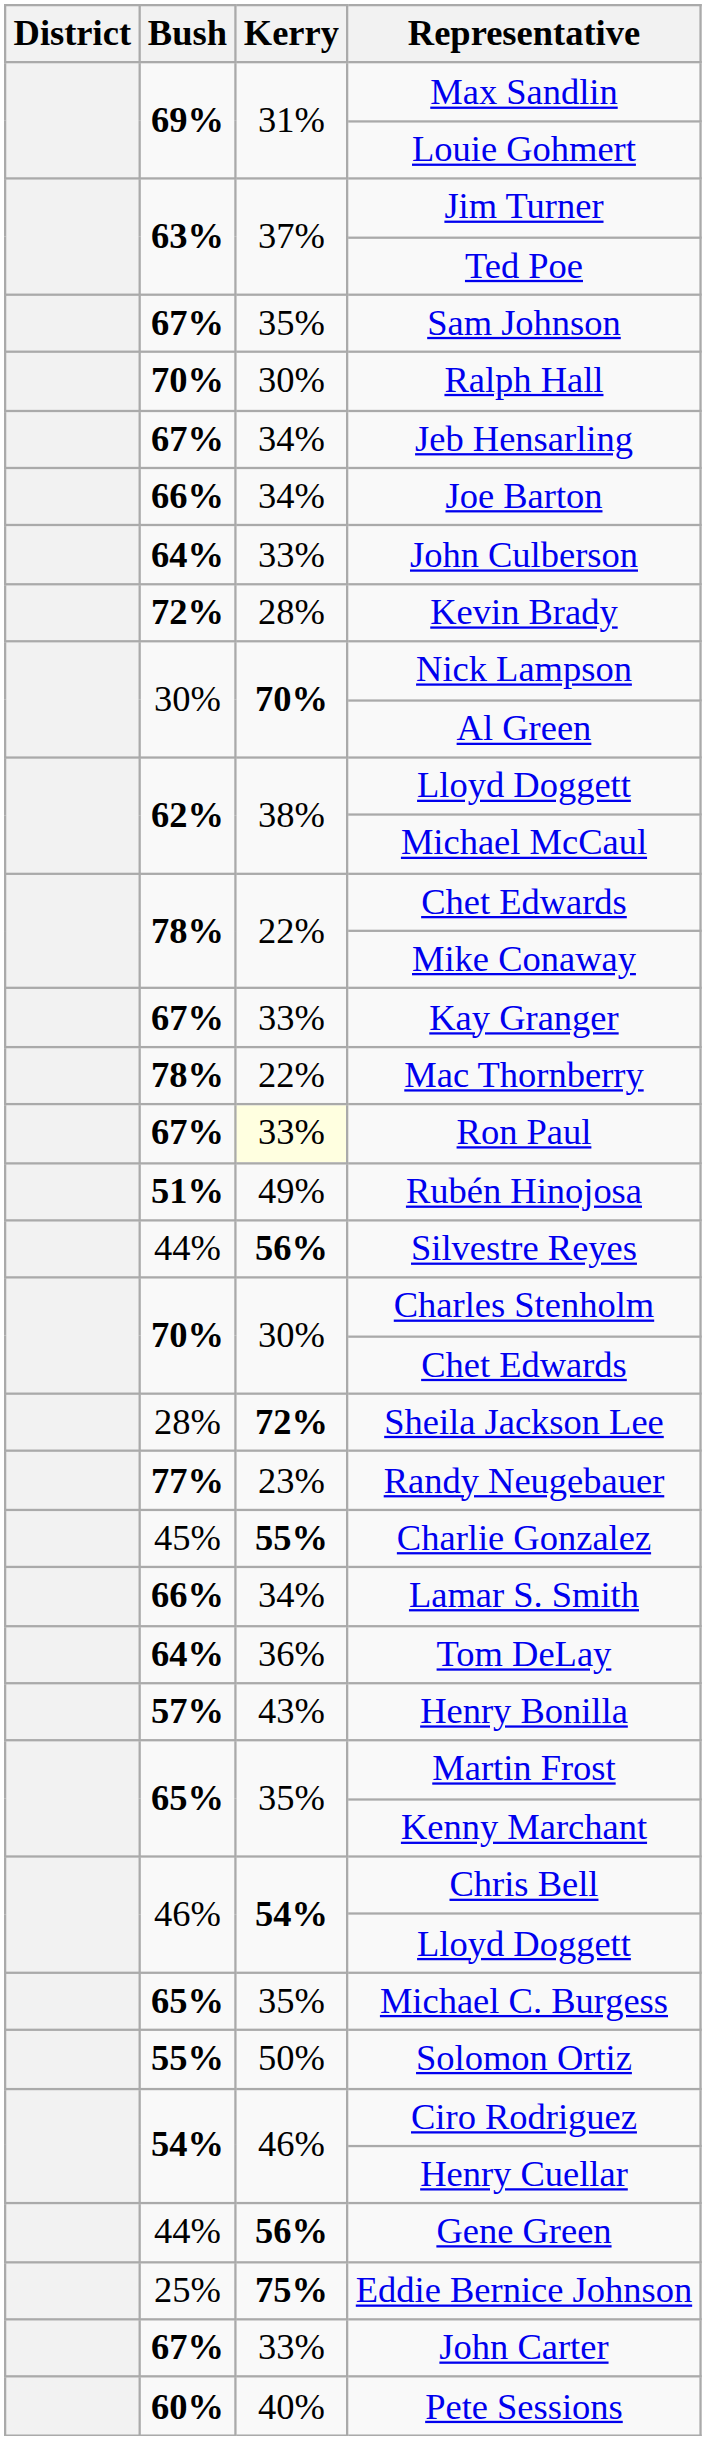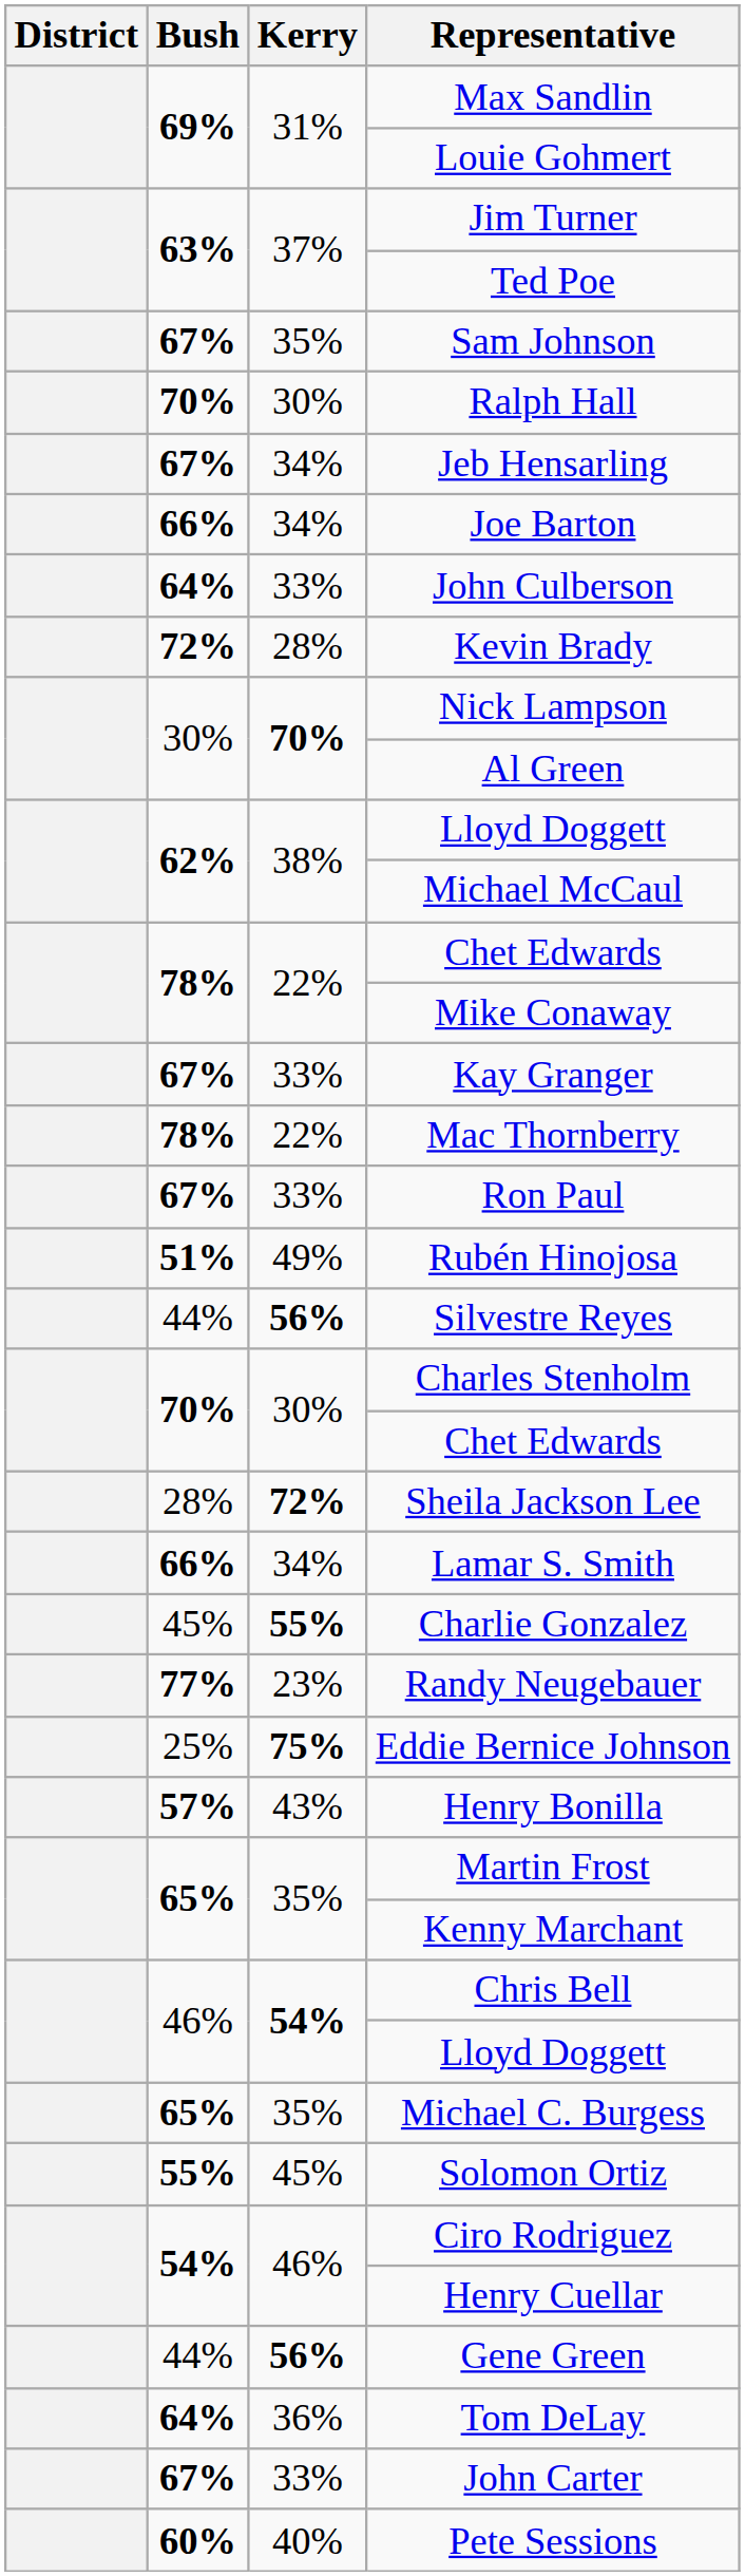 <table class=wikitable>
 <tr>
 <th>District</th>
 <th>Bush</th>
 <th>Kerry</th>
 <th>Representative</th>
 </tr>
 <tr align=center>
 <th rowspan=2 ></th>
 <td rowspan=2><strong>69%</strong></td>
 <td rowspan=2>31%</td>
 <td><a href='#'>Max Sandlin</a></td>
 </tr>
 <tr align=center>
 <td><a href='#'>Louie Gohmert</a></td>
 </tr>
 <tr align=center>
 <th rowspan=2 ></th>
 <td rowspan=2><strong>63%</strong></td>
 <td rowspan=2>37%</td>
 <td><a href='#'>Jim Turner</a></td>
 </tr>
 <tr align=center>
 <td><a href='#'>Ted Poe</a></td>
 </tr>
 <tr align=center>
 <th></th>
 <td><strong>67%</strong></td>
 <td>35%</td>
 <td><a href='#'>Sam Johnson</a></td>
 </tr>
 <tr align=center>
 <th></th>
 <td><strong>70%</strong></td>
 <td>30%</td>
 <td><a href='#'>Ralph Hall</a></td>
 </tr>
 <tr align=center>
 <th></th>
 <td><strong>67%</strong></td>
 <td>34%</td>
 <td><a href='#'>Jeb Hensarling</a></td>
 </tr>
 <tr align=center>
 <th></th>
 <td><strong>66%</strong></td>
 <td>34%</td>
 <td><a href='#'>Joe Barton</a></td>
 </tr>
 <tr align=center>
 <th></th>
 <td><strong>64%</strong></td>
 <td>33%</td>
 <td><a href='#'>John Culberson</a></td>
 </tr>
 <tr align=center>
 <th></th>
 <td><strong>72%</strong></td>
 <td>28%</td>
 <td><a href='#'>Kevin Brady</a></td>
 </tr>
 <tr align=center>
 <th rowspan=2 ></th>
 <td rowspan=2>30%</td>
 <td rowspan=2><strong>70%</strong></td>
 <td><a href='#'>Nick Lampson</a></td>
 </tr>
 <tr align=center>
 <td><a href='#'>Al Green</a></td>
 </tr>
 <tr align=center>
 <th rowspan=2 ></th>
 <td rowspan=2><strong>62%</strong></td>
 <td rowspan=2>38%</td>
 <td><a href='#'>Lloyd Doggett</a></td>
 </tr>
 <tr align=center>
 <td><a href='#'>Michael McCaul</a></td>
 </tr>
 <tr align=center>
 <th rowspan=2 ></th>
 <td rowspan=2><strong>78%</strong></td>
 <td rowspan=2>22%</td>
 <td><a href='#'>Chet Edwards</a></td>
 </tr>
 <tr align=center>
 <td><a href='#'>Mike Conaway</a></td>
 </tr>
 <tr align=center>
 <th></th>
 <td><strong>67%</strong></td>
 <td>33%</td>
 <td><a href='#'>Kay Granger</a></td>
 </tr>
 <tr align=center>
 <th></th>
 <td><strong>78%</strong></td>
 <td>22%</td>
 <td><a href='#'>Mac Thornberry</a></td>
 </tr>
 <tr align=center>
 <th></th>
 <td><strong>67%</strong></td>
-<td style="background: lightyellow;">33%</td>
+<td>33%</td>
 <td><a href='#'>Ron Paul</a></td>
 </tr>
 <tr align=center>
 <th></th>
 <td><strong>51%</strong></td>
 <td>49%</td>
 <td><a href='#'>Rubén Hinojosa</a></td>
 </tr>
 <tr align=center>
 <th></th>
 <td>44%</td>
 <td><strong>56%</strong></td>
 <td><a href='#'>Silvestre Reyes</a></td>
 </tr>
 <tr align=center>
 <th rowspan=2 ></th>
 <td rowspan=2><strong>70%</strong></td>
 <td rowspan=2>30%</td>
 <td><a href='#'>Charles Stenholm</a></td>
 </tr>
 <tr align=center>
 <td><a href='#'>Chet Edwards</a></td>
 </tr>
 <tr align=center>
 <th></th>
 <td>28%</td>
 <td><strong>72%</strong></td>
 <td><a href='#'>Sheila Jackson Lee</a></td>
 </tr>
 <tr align=center>
 <th></th>
-<td><strong>77%</strong></td>
-<td>23%</td>
-<td><a href='#'>Randy Neugebauer</a></td>
+<td><strong>66%</strong></td>
+<td>34%</td>
+<td><a href='#'>Lamar S. Smith</a></td>
 </tr>
 <tr align=center>
 <th></th>
 <td>45%</td>
 <td><strong>55%</strong></td>
 <td><a href='#'>Charlie Gonzalez</a></td>
 </tr>
 <tr align=center>
 <th></th>
-<td><strong>66%</strong></td>
-<td>34%</td>
-<td><a href='#'>Lamar S. Smith</a></td>
+<td><strong>77%</strong></td>
+<td>23%</td>
+<td><a href='#'>Randy Neugebauer</a></td>
 </tr>
 <tr align=center>
 <th></th>
-<td><strong>64%</strong></td>
-<td>36%</td>
-<td><a href='#'>Tom DeLay</a></td>
+<td>25%</td>
+<td><strong>75%</strong></td>
+<td><a href='#'>Eddie Bernice Johnson</a></td>
 </tr>
 <tr align=center>
 <th></th>
 <td><strong>57%</strong></td>
 <td>43%</td>
 <td><a href='#'>Henry Bonilla</a></td>
 </tr>
 <tr align=center>
 <th rowspan=2 ></th>
 <td rowspan=2><strong>65%</strong></td>
 <td rowspan=2>35%</td>
 <td><a href='#'>Martin Frost</a></td>
 </tr>
 <tr align=center>
 <td><a href='#'>Kenny Marchant</a></td>
 </tr>
 <tr align=center>
 <th rowspan=2 ></th>
 <td rowspan=2>46%</td>
 <td rowspan=2><strong>54%</strong></td>
 <td><a href='#'>Chris Bell</a></td>
 </tr>
 <tr align=center>
 <td><a href='#'>Lloyd Doggett</a></td>
 </tr>
 <tr align=center>
 <th></th>
 <td><strong>65%</strong></td>
 <td>35%</td>
 <td><a href='#'>Michael C. Burgess</a></td>
 </tr>
 <tr align=center>
 <th></th>
 <td><strong>55%</strong></td>
-<td>50%</td>
+<td>45%</td>
 <td><a href='#'>Solomon Ortiz</a></td>
 </tr>
 <tr align=center>
 <th rowspan=2 ></th>
 <td rowspan=2><strong>54%</strong></td>
 <td rowspan=2>46%</td>
 <td><a href='#'>Ciro Rodriguez</a></td>
 </tr>
 <tr align=center>
 <td><a href='#'>Henry Cuellar</a></td>
 </tr>
 <tr align=center>
 <th></th>
 <td>44%</td>
 <td><strong>56%</strong></td>
 <td><a href='#'>Gene Green</a></td>
 </tr>
 <tr align=center>
 <th></th>
-<td>25%</td>
-<td><strong>75%</strong></td>
-<td><a href='#'>Eddie Bernice Johnson</a></td>
+<td><strong>64%</strong></td>
+<td>36%</td>
+<td><a href='#'>Tom DeLay</a></td>
 </tr>
 <tr align=center>
 <th></th>
 <td><strong>67%</strong></td>
 <td>33%</td>
 <td><a href='#'>John Carter</a></td>
 </tr>
 <tr align=center>
 <th></th>
 <td><strong>60%</strong></td>
 <td>40%</td>
 <td><a href='#'>Pete Sessions</a></td>
 </tr>
 </table>
